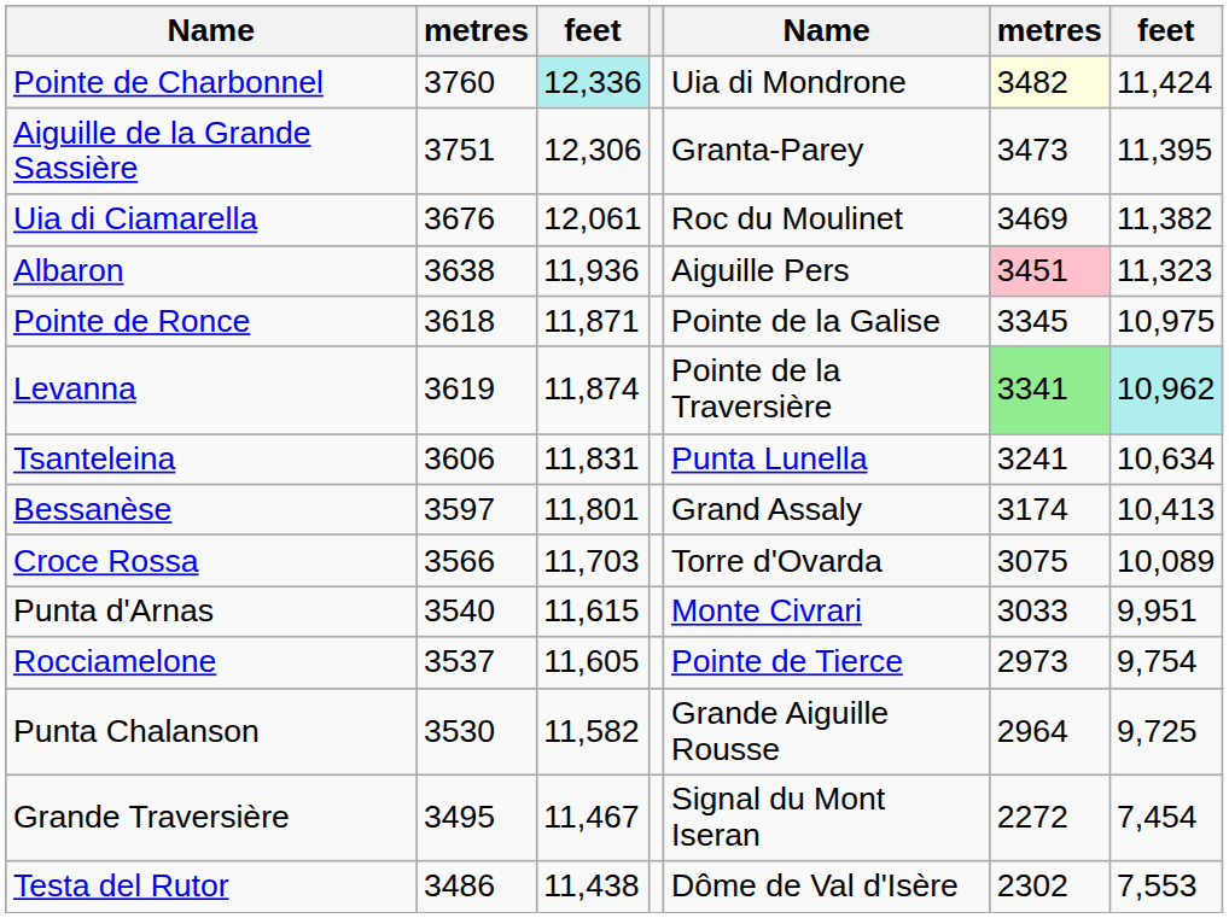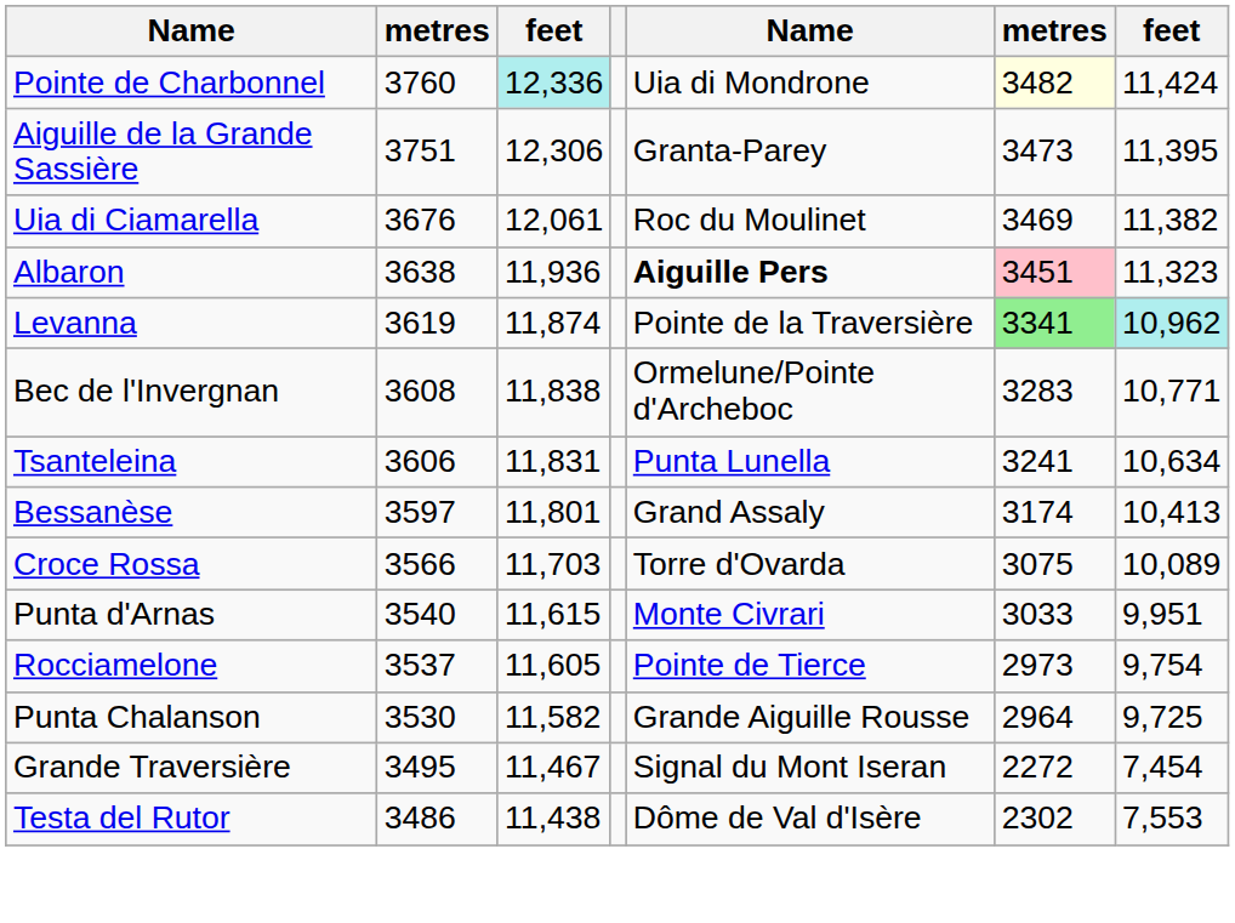 <table class="wikitable">
 <tr>
 <th>Name</th>
 <th>metres</th>
 <th>feet</th>
 <th></th>
 <th>Name</th>
 <th>metres</th>
 <th>feet</th>
 </tr>
 <tr>
 <td><a href='#'>Pointe de Charbonnel</a></td>
 <td>3760</td>
 <td style="background: paleturquoise;">12,336</td>
 <td></td>
 <td>Uia di Mondrone</td>
 <td style="background: lightyellow;">3482</td>
 <td>11,424</td>
 </tr>
 <tr>
 <td><a href='#'>Aiguille de la Grande Sassière</a></td>
 <td>3751</td>
 <td>12,306</td>
 <td></td>
 <td>Granta-Parey</td>
 <td>3473</td>
 <td>11,395</td>
 </tr>
 <tr>
 <td><a href='#'>Uia di Ciamarella</a></td>
 <td>3676</td>
 <td>12,061</td>
 <td></td>
 <td>Roc du Moulinet</td>
 <td>3469</td>
 <td>11,382</td>
 </tr>
 <tr>
 <td><a href='#'>Albaron</a></td>
 <td>3638</td>
 <td>11,936</td>
 <td></td>
-<td>Aiguille Pers</td>
+<td><strong>Aiguille Pers</strong></td>
 <td style="background: pink;">3451</td>
 <td>11,323</td>
-</tr>
-<tr>
-<td><a href='#'>Pointe de Ronce</a></td>
-<td>3618</td>
-<td>11,871</td>
-<td></td>
-<td>Pointe de la Galise</td>
-<td>3345</td>
-<td>10,975</td>
 </tr>
 <tr>
 <td><a href='#'>Levanna</a></td>
 <td>3619</td>
 <td>11,874</td>
 <td></td>
 <td>Pointe de la Traversière</td>
 <td style="background: lightgreen;">3341</td>
 <td style="background: paleturquoise;">10,962</td>
+</tr>
+<tr>
+<td>Bec de l'Invergnan</td>
+<td>3608</td>
+<td>11,838</td>
+<td></td>
+<td>Ormelune/Pointe d'Archeboc</td>
+<td>3283</td>
+<td>10,771</td>
 </tr>
 <tr>
 <td><a href='#'>Tsanteleina</a></td>
 <td>3606</td>
 <td>11,831</td>
 <td></td>
 <td><a href='#'>Punta Lunella</a></td>
 <td>3241</td>
 <td>10,634</td>
 </tr>
 <tr>
 <td><a href='#'>Bessanèse</a></td>
 <td>3597</td>
 <td>11,801</td>
 <td></td>
 <td>Grand Assaly</td>
 <td>3174</td>
 <td>10,413</td>
 </tr>
 <tr>
 <td><a href='#'>Croce Rossa</a></td>
 <td>3566</td>
 <td>11,703</td>
 <td></td>
 <td>Torre d'Ovarda</td>
 <td>3075</td>
 <td>10,089</td>
 </tr>
 <tr>
 <td>Punta d'Arnas</td>
 <td>3540</td>
 <td>11,615</td>
 <td></td>
 <td><a href='#'>Monte Civrari</a></td>
 <td>3033</td>
 <td>9,951</td>
 </tr>
 <tr>
 <td><a href='#'>Rocciamelone</a></td>
 <td>3537</td>
 <td>11,605</td>
 <td></td>
 <td><a href='#'>Pointe de Tierce</a></td>
 <td>2973</td>
 <td>9,754</td>
 </tr>
 <tr>
 <td>Punta Chalanson</td>
 <td>3530</td>
 <td>11,582</td>
 <td></td>
 <td>Grande Aiguille Rousse</td>
 <td>2964</td>
 <td>9,725</td>
 </tr>
 <tr>
 <td>Grande Traversière</td>
 <td>3495</td>
 <td>11,467</td>
 <td></td>
 <td>Signal du Mont Iseran</td>
 <td>2272</td>
 <td>7,454</td>
 </tr>
 <tr>
 <td><a href='#'>Testa del Rutor</a></td>
 <td>3486</td>
 <td>11,438</td>
 <td></td>
 <td>Dôme de Val d'Isère</td>
 <td>2302</td>
 <td>7,553</td>
 </tr>
 </table>
